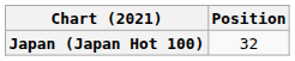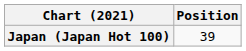 <table class="wikitable plainrowheaders" style="text-align:center">
 <tr>
 <th scope="col">Chart (2021)</th>
 <th scope="col">Position</th>
 </tr>
 <tr>
 <th scope="row">Japan (Japan Hot 100)</th>
-<td>32</td>
+<td>39</td>
 </tr>
 </table>
